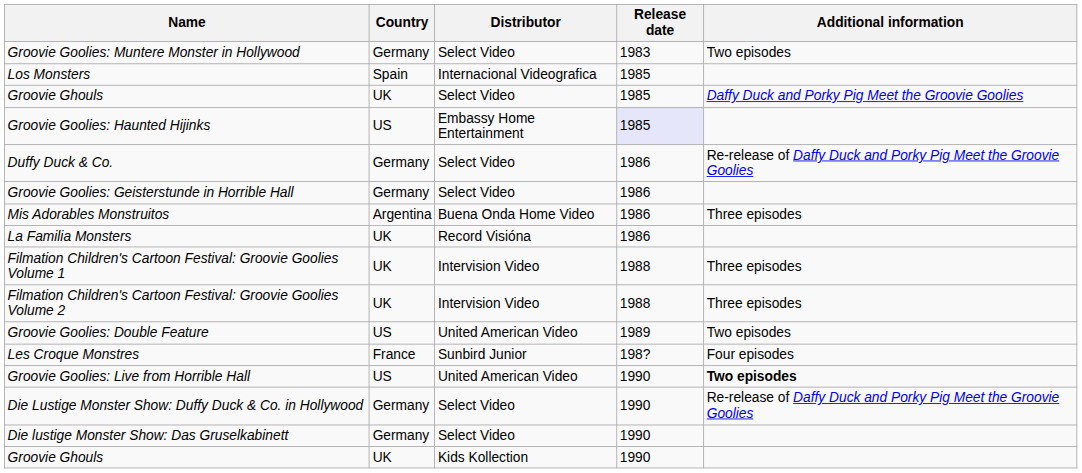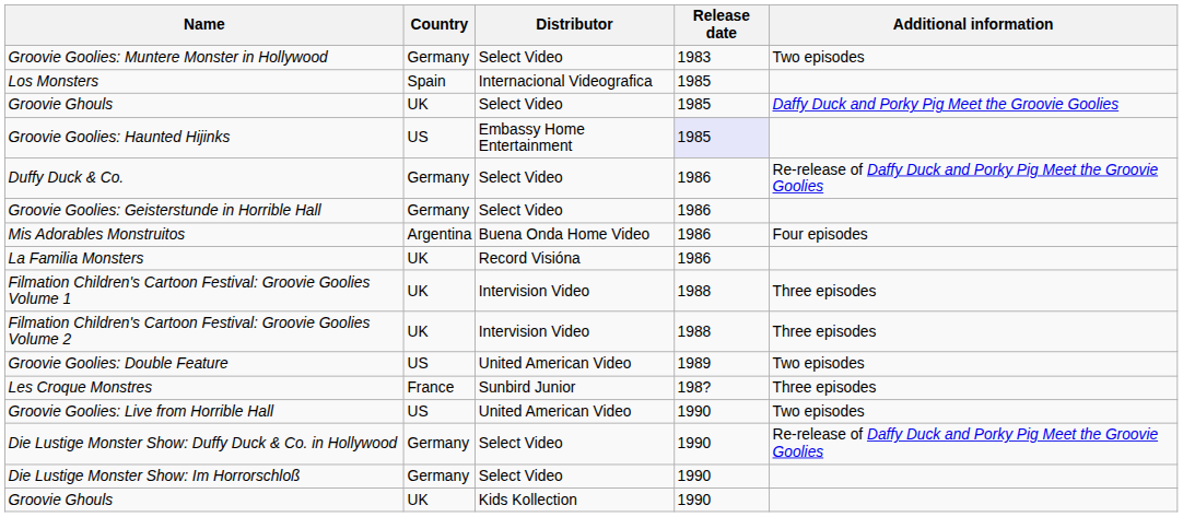 <table class="wikitable">
 <tr>
 <th>Name</th>
 <th>Country</th>
 <th>Distributor</th>
 <th>Release date</th>
 <th>Additional information</th>
 </tr>
 <tr>
 <td><em>Groovie Goolies: Muntere Monster in Hollywood</em></td>
 <td>Germany</td>
 <td>Select Video</td>
 <td>1983</td>
 <td>Two episodes</td>
 </tr>
 <tr>
 <td><em>Los Monsters</em></td>
 <td>Spain</td>
 <td>Internacional Videografica</td>
 <td>1985</td>
 <td></td>
 </tr>
 <tr>
 <td><em>Groovie Ghouls</em></td>
 <td>UK</td>
 <td>Select Video</td>
 <td>1985</td>
 <td><em><a href='#'>Daffy Duck and Porky Pig Meet the Groovie Goolies</a></em></td>
 </tr>
 <tr>
 <td><em>Groovie Goolies: Haunted Hijinks</em></td>
 <td>US</td>
 <td>Embassy Home Entertainment</td>
 <td style="background: lavender;">1985</td>
 <td></td>
 </tr>
 <tr>
 <td><em>Duffy Duck & Co.</em></td>
 <td>Germany</td>
 <td>Select Video</td>
 <td>1986</td>
 <td>Re-release of <em><a href='#'>Daffy Duck and Porky Pig Meet the Groovie Goolies</a></em></td>
 </tr>
 <tr>
 <td><em>Groovie Goolies: Geisterstunde in Horrible Hall</em></td>
 <td>Germany</td>
 <td>Select Video</td>
 <td>1986</td>
 <td></td>
 </tr>
 <tr>
 <td><em>Mis Adorables Monstruitos</em></td>
 <td>Argentina</td>
 <td>Buena Onda Home Video</td>
 <td>1986</td>
-<td>Three episodes</td>
+<td>Four episodes</td>
 </tr>
 <tr>
 <td><em>La Familia Monsters</em></td>
 <td>UK</td>
 <td>Record Visióna</td>
 <td>1986</td>
 <td></td>
 </tr>
 <tr>
 <td><em>Filmation Children's Cartoon Festival: Groovie Goolies Volume 1</em></td>
 <td>UK</td>
 <td>Intervision Video</td>
 <td>1988</td>
 <td>Three episodes</td>
 </tr>
 <tr>
 <td><em>Filmation Children's Cartoon Festival: Groovie Goolies Volume 2</em></td>
 <td>UK</td>
 <td>Intervision Video</td>
 <td>1988</td>
 <td>Three episodes</td>
 </tr>
 <tr>
 <td><em>Groovie Goolies: Double Feature</em></td>
 <td>US</td>
 <td>United American Video</td>
 <td>1989</td>
 <td>Two episodes</td>
 </tr>
 <tr>
 <td><em>Les Croque Monstres</em></td>
 <td>France</td>
 <td>Sunbird Junior</td>
 <td>198?</td>
-<td>Four episodes</td>
+<td>Three episodes</td>
 </tr>
 <tr>
 <td><em>Groovie Goolies: Live from Horrible Hall</em></td>
 <td>US</td>
 <td>United American Video</td>
 <td>1990</td>
-<td><strong>Two episodes</strong></td>
+<td>Two episodes</td>
 </tr>
 <tr>
 <td><em>Die Lustige Monster Show: Duffy Duck & Co. in Hollywood</em></td>
 <td>Germany</td>
 <td>Select Video</td>
 <td>1990</td>
 <td>Re-release of <em><a href='#'>Daffy Duck and Porky Pig Meet the Groovie Goolies</a></em></td>
 </tr>
 <tr>
-<td><em>Die lustige Monster Show: Das Gruselkabinett</em></td>
+<td><em>Die Lustige Monster Show: Im Horrorschloß</em></td>
 <td>Germany</td>
 <td>Select Video</td>
 <td>1990</td>
 <td></td>
 </tr>
 <tr>
 <td><em>Groovie Ghouls</em></td>
 <td>UK</td>
 <td>Kids Kollection</td>
 <td>1990</td>
 <td></td>
 </tr>
 </table>
